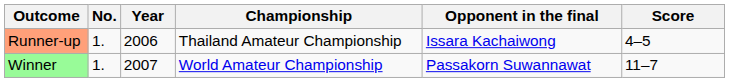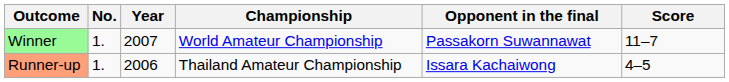 <table class="sortable wikitable">
 <tr>
 <th width="80">Outcome</th>
 <th width="20">No.</th>
 <th width="50">Year</th>
 <th width="250">Championship</th>
 <th width="200">Opponent in the final</th>
 <th width="100">Score</th>
 </tr>
 <tr>
+<td style="background:#98fb98;">Winner</td>
+<td>1.</td>
+<td>2007</td>
+<td><a href='#'>World Amateur Championship</a></td>
+<td> <a href='#'>Passakorn Suwannawat</a></td>
+<td>11–7</td>
+</tr>
+<tr>
 <td style="background:#ffa07a;">Runner-up</td>
 <td>1.</td>
 <td>2006</td>
 <td>Thailand Amateur Championship</td>
 <td> <a href='#'>Issara Kachaiwong</a></td>
 <td>4–5</td>
 </tr>
-<tr>
-<td style="background:#98fb98;">Winner</td>
-<td>1.</td>
-<td>2007</td>
-<td><a href='#'>World Amateur Championship</a></td>
-<td> <a href='#'>Passakorn Suwannawat</a></td>
-<td>11–7</td>
-</tr>
 </table>
